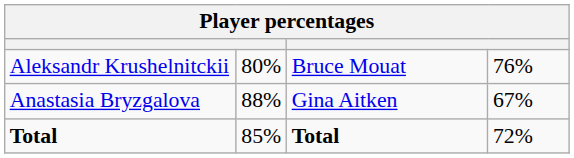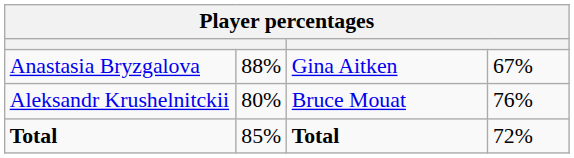 <table class="wikitable">
 <tr>
 <th colspan=4 width=400>Player percentages</th>
 </tr>
 <tr>
 <th colspan=2 width=200 style="white-space:nowrap;"></th>
 <th colspan=2 width=200 style="white-space:nowrap;"></th>
 </tr>
 <tr>
+<td><a href='#'>Anastasia Bryzgalova</a></td>
+<td>88%</td>
+<td><a href='#'>Gina Aitken</a></td>
+<td>67%</td>
+</tr>
+<tr>
 <td><a href='#'>Aleksandr Krushelnitckii</a></td>
 <td>80%</td>
 <td><a href='#'>Bruce Mouat</a></td>
 <td>76%</td>
-</tr>
-<tr>
-<td><a href='#'>Anastasia Bryzgalova</a></td>
-<td>88%</td>
-<td><a href='#'>Gina Aitken</a></td>
-<td>67%</td>
 </tr>
 <tr>
 <td><strong>Total</strong></td>
 <td>85%</td>
 <td><strong>Total</strong></td>
 <td>72%</td>
 </tr>
 </table>
